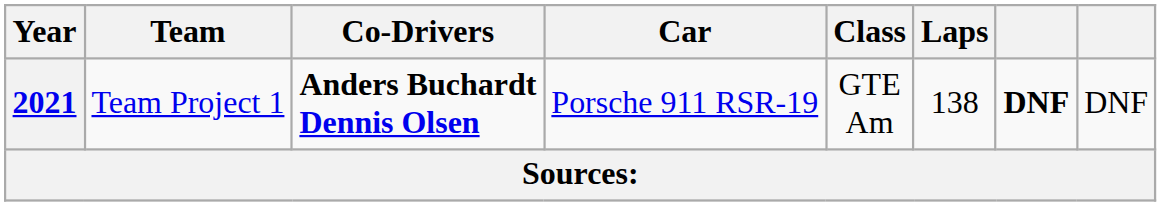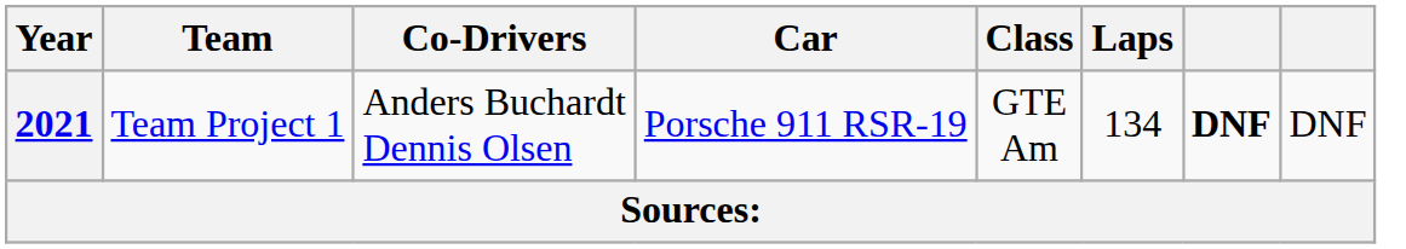 <table class="wikitable" style="text-align:center; font-size:90%">
 <tr>
 <th>Year</th>
 <th>Team</th>
 <th>Co-Drivers</th>
 <th>Car</th>
 <th>Class</th>
 <th>Laps</th>
 <th></th>
 <th></th>
 </tr>
 <tr>
 <th><a href='#'>2021</a></th>
 <td align="left"> <a href='#'>Team Project 1</a></td>
-<td align="left"><strong> Anders Buchardt<br> <a href='#'>Dennis Olsen</a></strong></td>
+<td align="left"> Anders Buchardt<br> <a href='#'>Dennis Olsen</a></td>
 <td align="left"><a href='#'>Porsche 911 RSR-19</a></td>
 <td>GTE<br>Am</td>
-<td>138</td>
+<td>134</td>
 <td><strong>DNF</strong></td>
 <td>DNF</td>
 </tr>
 <tr>
 <th colspan="8">Sources:</th>
 </tr>
 </table>
